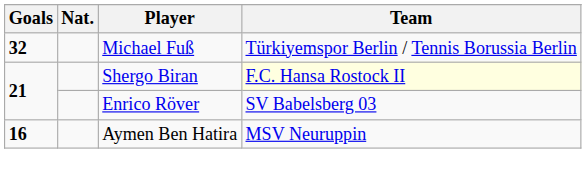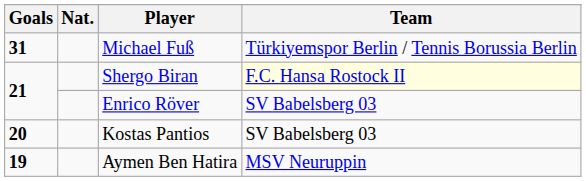 <table class="wikitable">
 <tr align="center" bgcolor="#dfdfdf">
 </tr>
 <tr>
 <th>Goals</th>
 <th>Nat.</th>
 <th>Player</th>
 <th>Team</th>
 </tr>
 <tr>
-<td><strong>32</strong></td>
+<td><strong>31</strong></td>
 <td></td>
 <td><a href='#'>Michael Fuß</a></td>
 <td><a href='#'>Türkiyemspor Berlin</a> / <a href='#'>Tennis Borussia Berlin</a></td>
 </tr>
 <tr>
 <td rowspan="2"><strong>21</strong></td>
 <td></td>
 <td><a href='#'>Shergo Biran</a></td>
 <td style="background: lightyellow;"><a href='#'>F.C. Hansa Rostock II</a></td>
 </tr>
 <tr>
 <td></td>
 <td><a href='#'>Enrico Röver</a></td>
 <td><a href='#'>SV Babelsberg 03</a></td>
 </tr>
 <tr>
-<td><strong>16</strong></td>
+<td><strong>20</strong></td>
+<td></td>
+<td>Kostas Pantios</td>
+<td>SV Babelsberg 03</td>
+</tr>
+<tr>
+<td><strong>19</strong></td>
 <td></td>
 <td>Aymen Ben Hatira</td>
 <td><a href='#'>MSV Neuruppin</a></td>
 </tr>
 </table>
